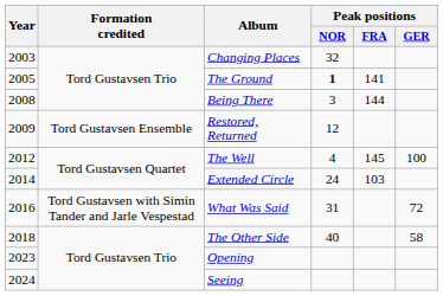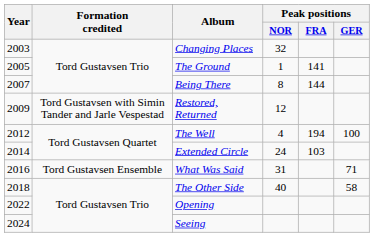 <table class="wikitable">
 <tr>
 <th rowspan="2" style="text-align:center; width:10px;">Year</th>
 <th rowspan="2" style="text-align:center; width:190px;">Formation <br>credited</th>
 <th rowspan="2" style="text-align:center; width:120px;">Album</th>
 <th colspan="3" style="text-align:center; width:20px;">Peak positions</th>
 </tr>
 <tr>
 <th scope="col" style="width:3em;font-size:90%;"><a href='#'>NOR</a><br></th>
 <th scope="col" style="width:3em;font-size:90%;"><a href='#'>FRA</a><br></th>
 <th scope="col" style="width:3em;font-size:90%;"><a href='#'>GER</a><br></th>
 </tr>
 <tr>
 <td style="text-align:center;">2003</td>
 <td style="text-align:center;" rowspan="3">Tord Gustavsen Trio</td>
 <td><em><a href='#'>Changing Places</a></em></td>
 <td style="text-align:center;">32</td>
 <td style="text-align:center;"></td>
 <td style="text-align:center;"></td>
 </tr>
 <tr>
 <td style="text-align:center;">2005</td>
 <td><em><a href='#'>The Ground</a></em></td>
-<td style="text-align:center;"><strong>1</strong></td>
+<td style="text-align:center;">1</td>
 <td style="text-align:center;">141</td>
 <td style="text-align:center;"></td>
 </tr>
 <tr>
-<td style="text-align:center;">2008</td>
+<td style="text-align:center;">2007</td>
 <td><em><a href='#'>Being There</a></em></td>
-<td style="text-align:center;">3</td>
+<td style="text-align:center;">8</td>
 <td style="text-align:center;">144</td>
 <td style="text-align:center;"></td>
 </tr>
 <tr>
 <td style="text-align:center;">2009</td>
-<td style="text-align:center;">Tord Gustavsen Ensemble</td>
+<td style="text-align:center;">Tord Gustavsen with Simin Tander and Jarle Vespestad</td>
 <td><em><a href='#'>Restored, Returned</a></em></td>
 <td style="text-align:center;">12</td>
 <td style="text-align:center;"></td>
 <td style="text-align:center;"></td>
 </tr>
 <tr>
 <td style="text-align:center;">2012</td>
 <td style="text-align:center;" rowspan="2">Tord Gustavsen Quartet</td>
 <td><em><a href='#'>The Well</a></em></td>
 <td style="text-align:center;">4</td>
-<td style="text-align:center;">145</td>
+<td style="text-align:center;">194</td>
 <td style="text-align:center;">100</td>
 </tr>
 <tr>
 <td style="text-align:center;">2014</td>
 <td><em><a href='#'>Extended Circle</a></em></td>
 <td style="text-align:center;">24</td>
 <td style="text-align:center;">103</td>
 <td style="text-align:center;"></td>
 </tr>
 <tr>
 <td style="text-align:center;">2016</td>
-<td style="text-align:center;">Tord Gustavsen with Simin Tander and Jarle Vespestad</td>
+<td style="text-align:center;">Tord Gustavsen Ensemble</td>
 <td><em><a href='#'>What Was Said</a></em></td>
 <td style="text-align:center;">31</td>
 <td style="text-align:center;"></td>
-<td style="text-align:center;">72</td>
+<td style="text-align:center;">71</td>
 </tr>
 <tr>
 <td style="text-align:center;">2018</td>
 <td style="text-align:center;" rowspan="3">Tord Gustavsen Trio</td>
 <td><em><a href='#'>The Other Side</a></em></td>
 <td style="text-align:center;">40<br></td>
 <td style="text-align:center;"></td>
 <td style="text-align:center;">58</td>
 </tr>
 <tr>
-<td style="text-align:center;">2023</td>
+<td style="text-align:center;">2022</td>
 <td><em><a href='#'>Opening</a></em></td>
 <td style="text-align:center;"></td>
 <td style="text-align:center;"></td>
 <td style="text-align:center;"></td>
 </tr>
 <tr>
 <td style="text-align:center;">2024</td>
 <td><em><a href='#'>Seeing</a></em></td>
 <td style="text-align:center;"></td>
 <td style="text-align:center;"></td>
 <td style="text-align:center;"></td>
 </tr>
 </table>
